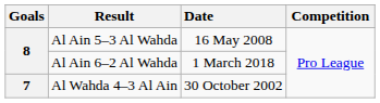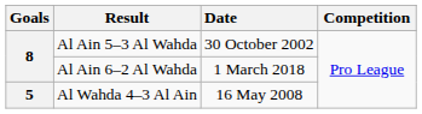 <table class="wikitable sortable" style="text-align:center;margin-left:1em">
 <tr>
 <th width="3px">Goals</th>
 <th>Result</th>
 <th style="text-align:left;" style="width:110px;">Date</th>
 <th width=90>Competition</th>
 </tr>
 <tr style="text-align:center;">
 <th rowspan="2">8</th>
 <td>Al Ain 5–3 Al Wahda</td>
-<td>16 May 2008</td>
+<td>30 October 2002</td>
 <td rowspan="3"><a href='#'>Pro League</a></td>
 </tr>
 <tr style="text-align:center;">
 <td>Al Ain 6–2 Al Wahda</td>
 <td>1 March 2018</td>
 </tr>
 <tr style="text-align:center;">
-<th rowspan="1">7</th>
+<th rowspan="1">5</th>
 <td>Al Wahda 4–3 Al Ain</td>
-<td>30 October 2002</td>
+<td>16 May 2008</td>
 </tr>
 </table>
